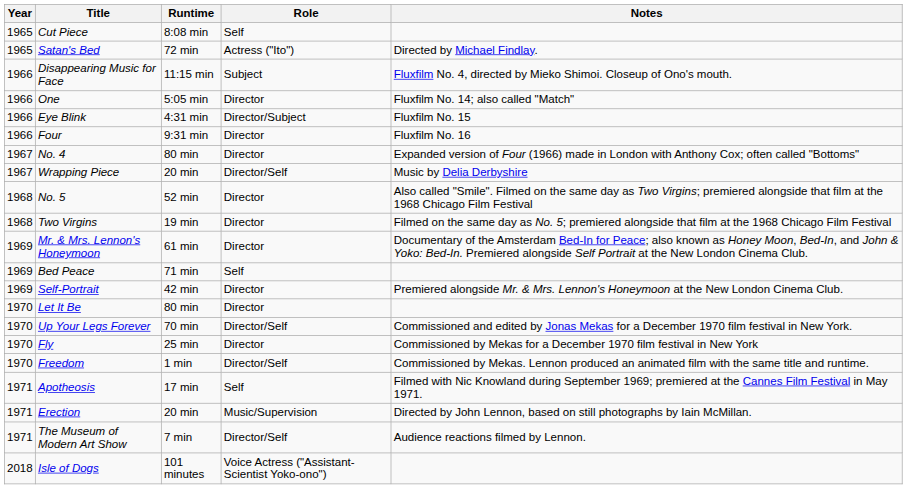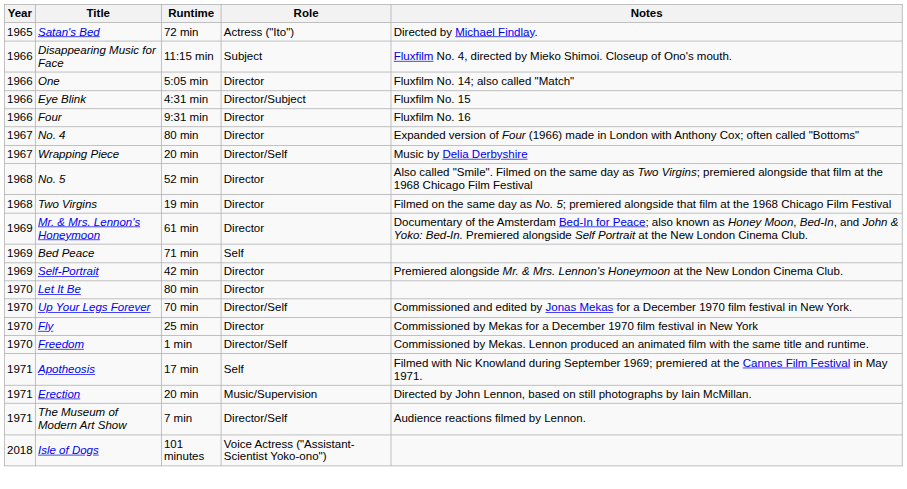 <table class="wikitable">
 <tr>
 <th>Year</th>
 <th>Title</th>
 <th>Runtime</th>
 <th>Role</th>
 <th>Notes</th>
-</tr>
-<tr>
-<td>1965</td>
-<td><em>Cut Piece</em></td>
-<td>8:08 min</td>
-<td>Self</td>
-<td></td>
 </tr>
 <tr>
 <td>1965</td>
 <td><em><a href='#'>Satan's Bed</a></em></td>
 <td>72 min</td>
 <td>Actress ("Ito")</td>
 <td>Directed by <a href='#'>Michael Findlay</a>.</td>
 </tr>
 <tr>
 <td>1966</td>
 <td><em>Disappearing Music for Face</em></td>
 <td>11:15 min</td>
 <td>Subject</td>
 <td><a href='#'>Fluxfilm</a> No. 4, directed by Mieko Shimoi.  Closeup of Ono's mouth.</td>
 </tr>
 <tr>
 <td>1966</td>
 <td><em>One</em></td>
 <td>5:05 min</td>
 <td>Director</td>
 <td>Fluxfilm No. 14; also called "Match"</td>
 </tr>
 <tr>
 <td>1966</td>
 <td><em>Eye Blink</em></td>
 <td>4:31 min</td>
 <td>Director/Subject</td>
 <td>Fluxfilm No. 15</td>
 </tr>
 <tr>
 <td>1966</td>
 <td><em>Four</em></td>
 <td>9:31 min</td>
 <td>Director</td>
 <td>Fluxfilm No. 16</td>
 </tr>
 <tr>
 <td>1967</td>
 <td><em>No. 4</em></td>
 <td>80 min</td>
 <td>Director</td>
 <td>Expanded version of <em>Four</em> (1966) made in London with Anthony Cox; often called "Bottoms"</td>
 </tr>
 <tr>
 <td>1967</td>
 <td><em>Wrapping Piece</em></td>
 <td>20 min</td>
 <td>Director/Self</td>
 <td>Music by <a href='#'>Delia Derbyshire</a></td>
 </tr>
 <tr>
 <td>1968</td>
 <td><em>No. 5</em></td>
 <td>52 min</td>
 <td>Director</td>
 <td>Also called "Smile".  Filmed on the same day as <em>Two Virgins</em>; premiered alongside that film at the 1968 Chicago Film Festival</td>
 </tr>
 <tr>
 <td>1968</td>
 <td><em>Two Virgins</em></td>
 <td>19 min</td>
 <td>Director</td>
 <td>Filmed on the same day as <em>No. 5</em>; premiered alongside that film at the 1968 Chicago Film Festival</td>
 </tr>
 <tr>
 <td>1969</td>
 <td><em><a href='#'>Mr. & Mrs. Lennon's Honeymoon</a></em></td>
 <td>61 min</td>
 <td>Director</td>
 <td>Documentary of the Amsterdam <a href='#'>Bed-In for Peace</a>; also known as <em>Honey Moon</em>, <em>Bed-In</em>, and <em>John & Yoko: Bed-In.</em>  Premiered alongside <em>Self Portrait</em> at the New London Cinema Club.</td>
 </tr>
 <tr>
 <td>1969</td>
 <td><em>Bed Peace</em></td>
 <td>71 min</td>
 <td>Self</td>
 <td></td>
 </tr>
 <tr>
 <td>1969</td>
 <td><em><a href='#'>Self-Portrait</a></em></td>
 <td>42 min</td>
 <td>Director</td>
 <td>Premiered alongside <em>Mr. & Mrs. Lennon's Honeymoon</em> at the New London Cinema Club.</td>
 </tr>
 <tr>
 <td>1970</td>
 <td><em><a href='#'>Let It Be</a></em></td>
 <td>80 min</td>
 <td>Director</td>
 <td></td>
 </tr>
 <tr>
 <td>1970</td>
 <td><em><a href='#'>Up Your Legs Forever</a></em></td>
 <td>70 min</td>
 <td>Director/Self</td>
 <td>Commissioned and edited by <a href='#'>Jonas Mekas</a> for a December 1970 film festival in New York.</td>
 </tr>
 <tr>
 <td>1970</td>
 <td><em><a href='#'>Fly</a></em></td>
 <td>25 min</td>
 <td>Director</td>
 <td>Commissioned by Mekas for a December 1970 film festival in New York</td>
 </tr>
 <tr>
 <td>1970</td>
 <td><em><a href='#'>Freedom</a></em></td>
 <td>1 min</td>
 <td>Director/Self</td>
 <td>Commissioned by Mekas.  Lennon produced an animated film with the same title and runtime.</td>
 </tr>
 <tr>
 <td>1971</td>
 <td><em><a href='#'>Apotheosis</a></em></td>
 <td>17 min</td>
 <td>Self</td>
 <td>Filmed with Nic Knowland during September 1969; premiered at the <a href='#'>Cannes Film Festival</a> in May 1971.</td>
 </tr>
 <tr>
 <td>1971</td>
 <td><em><a href='#'>Erection</a></em></td>
 <td>20 min</td>
 <td>Music/Supervision</td>
 <td>Directed by John Lennon, based on still photographs by Iain McMillan.</td>
 </tr>
 <tr>
 <td>1971</td>
 <td><em>The Museum of Modern Art Show</em></td>
 <td>7 min</td>
 <td>Director/Self</td>
 <td>Audience reactions filmed by Lennon.</td>
 </tr>
 <tr>
 <td>2018</td>
 <td><em><a href='#'>Isle of Dogs</a></em></td>
 <td>101 minutes</td>
 <td>Voice Actress ("Assistant-Scientist Yoko-ono")</td>
 <td></td>
 </tr>
 </table>
